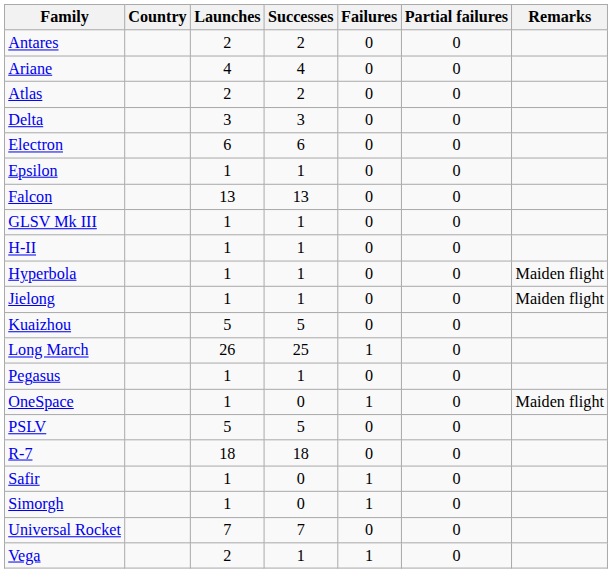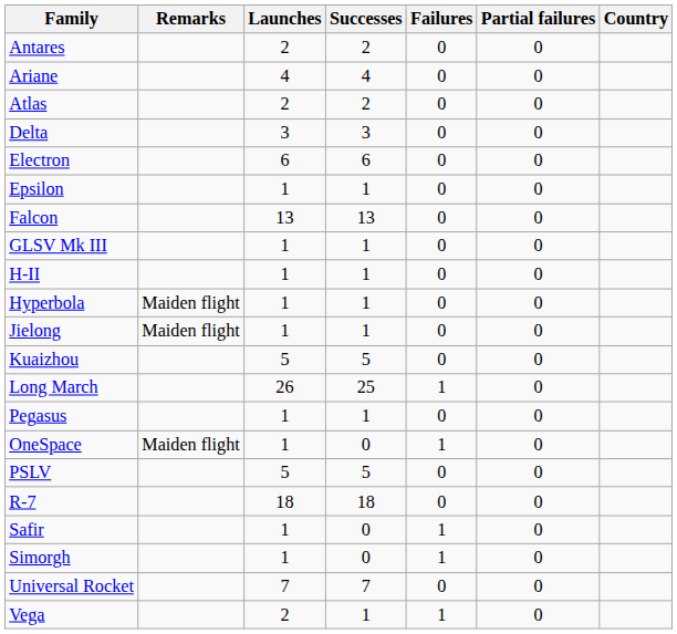 <table class="wikitable sortable collapsible collapsed" style="text-align:center;">
 <tr>
 <th>Family</th>
-<th>Country</th>
+<th>Remarks</th>
 <th>Launches</th>
 <th>Successes</th>
 <th>Failures</th>
 <th>Partial failures</th>
-<th>Remarks</th>
+<th>Country</th>
 </tr>
 <tr>
 <td align=left><a href='#'>Antares</a></td>
-<td align=left></td>
+<td></td>
 <td>2</td>
 <td>2</td>
 <td>0</td>
 <td>0</td>
-<td></td>
+<td align=left></td>
 </tr>
 <tr>
 <td align=left><a href='#'>Ariane</a></td>
-<td align=left></td>
+<td></td>
 <td>4</td>
 <td>4</td>
 <td>0</td>
 <td>0</td>
-<td></td>
+<td align=left></td>
 </tr>
 <tr>
 <td align=left><a href='#'>Atlas</a></td>
-<td align=left></td>
+<td></td>
 <td>2</td>
 <td>2</td>
 <td>0</td>
 <td>0</td>
-<td></td>
+<td align=left></td>
 </tr>
 <tr>
 <td align=left><a href='#'>Delta</a></td>
-<td align=left></td>
+<td></td>
 <td>3</td>
 <td>3</td>
 <td>0</td>
 <td>0</td>
-<td></td>
+<td align=left></td>
 </tr>
 <tr>
 <td align=left><a href='#'>Electron</a></td>
-<td align=left></td>
+<td></td>
 <td>6</td>
 <td>6</td>
 <td>0</td>
 <td>0</td>
-<td></td>
+<td align=left></td>
 </tr>
 <tr>
 <td align=left><a href='#'>Epsilon</a></td>
-<td align=left></td>
+<td></td>
 <td>1</td>
 <td>1</td>
 <td>0</td>
 <td>0</td>
-<td></td>
+<td align=left></td>
 </tr>
 <tr>
 <td align=left><a href='#'>Falcon</a></td>
-<td align=left></td>
+<td></td>
 <td>13</td>
 <td>13</td>
 <td>0</td>
 <td>0</td>
-<td></td>
+<td align=left></td>
 </tr>
 <tr>
 <td align=left><a href='#'>GLSV Mk III</a></td>
-<td align=left></td>
+<td></td>
 <td>1</td>
 <td>1</td>
 <td>0</td>
 <td>0</td>
-<td></td>
+<td align=left></td>
 </tr>
 <tr>
 <td align=left><a href='#'>H-II</a></td>
-<td align=left></td>
+<td></td>
 <td>1</td>
 <td>1</td>
 <td>0</td>
 <td>0</td>
-<td></td>
+<td align=left></td>
 </tr>
 <tr>
 <td align=left><a href='#'>Hyperbola</a></td>
-<td align=left></td>
+<td align=left>Maiden flight</td>
 <td>1</td>
 <td>1</td>
 <td>0</td>
 <td>0</td>
-<td align=left>Maiden flight</td>
+<td align=left></td>
 </tr>
 <tr>
 <td align=left><a href='#'>Jielong</a></td>
-<td align=left></td>
+<td align=left>Maiden flight</td>
 <td>1</td>
 <td>1</td>
 <td>0</td>
 <td>0</td>
-<td align=left>Maiden flight</td>
+<td align=left></td>
 </tr>
 <tr>
 <td align=left><a href='#'>Kuaizhou</a></td>
-<td align=left></td>
+<td></td>
 <td>5</td>
 <td>5</td>
 <td>0</td>
 <td>0</td>
-<td></td>
+<td align=left></td>
 </tr>
 <tr>
 <td align=left><a href='#'>Long March</a></td>
-<td align=left></td>
+<td></td>
 <td>26</td>
 <td>25</td>
 <td>1</td>
 <td>0</td>
-<td></td>
+<td align=left></td>
 </tr>
 <tr>
 <td align=left><a href='#'>Pegasus</a></td>
-<td align=left></td>
+<td></td>
 <td>1</td>
 <td>1</td>
 <td>0</td>
 <td>0</td>
-<td></td>
+<td align=left></td>
 </tr>
 <tr>
 <td align=left><a href='#'>OneSpace</a></td>
-<td align=left></td>
+<td align=left>Maiden flight</td>
 <td>1</td>
 <td>0</td>
 <td>1</td>
 <td>0</td>
-<td align=left>Maiden flight</td>
+<td align=left></td>
 </tr>
 <tr>
 <td align=left><a href='#'>PSLV</a></td>
-<td align=left></td>
+<td></td>
 <td>5</td>
 <td>5</td>
 <td>0</td>
 <td>0</td>
-<td></td>
+<td align=left></td>
 </tr>
 <tr>
 <td align=left><a href='#'>R-7</a></td>
-<td align=left></td>
+<td></td>
 <td>18</td>
 <td>18</td>
 <td>0</td>
 <td>0</td>
-<td></td>
+<td align=left></td>
 </tr>
 <tr>
 <td align=left><a href='#'>Safir</a></td>
-<td align=left></td>
+<td></td>
 <td>1</td>
 <td>0</td>
 <td>1</td>
 <td>0</td>
-<td></td>
+<td align=left></td>
 </tr>
 <tr>
 <td align=left><a href='#'>Simorgh</a></td>
-<td align=left></td>
+<td></td>
 <td>1</td>
 <td>0</td>
 <td>1</td>
 <td>0</td>
-<td></td>
+<td align=left></td>
 </tr>
 <tr>
 <td align=left><a href='#'>Universal Rocket</a></td>
-<td align=left></td>
+<td></td>
 <td>7</td>
 <td>7</td>
 <td>0</td>
 <td>0</td>
-<td></td>
+<td align=left></td>
 </tr>
 <tr>
 <td align=left><a href='#'>Vega</a></td>
-<td align=left></td>
+<td></td>
 <td>2</td>
 <td>1</td>
 <td>1</td>
 <td>0</td>
-<td></td>
+<td align=left></td>
 </tr>
 </table>
